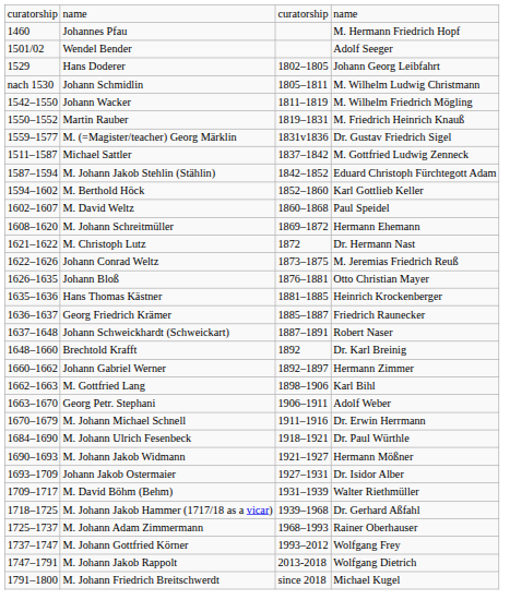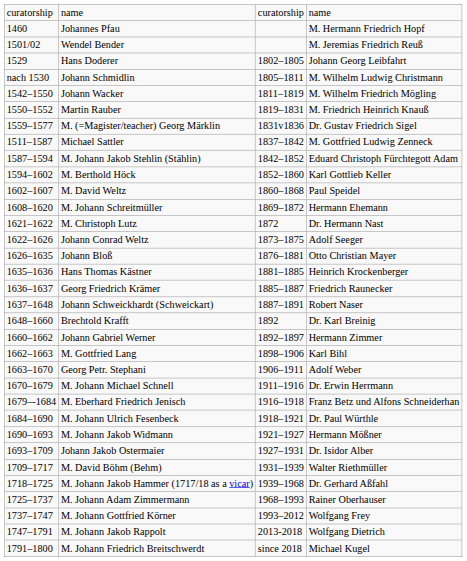 <table class="wikitable" border="1">
 <tr>
 <td>curatorship</td>
 <td>name</td>
 <td>curatorship</td>
 <td>name</td>
 </tr>
 <tr>
 <td>1460</td>
 <td>Johannes Pfau</td>
 <td></td>
 <td>M. Hermann Friedrich Hopf</td>
 </tr>
 <tr>
 <td>1501/02</td>
 <td>Wendel Bender</td>
 <td></td>
-<td>Adolf Seeger</td>
+<td>M. Jeremias Friedrich Reuß</td>
 </tr>
 <tr>
 <td>1529</td>
 <td>Hans Doderer</td>
 <td>1802–1805</td>
 <td>Johann Georg Leibfahrt</td>
 </tr>
 <tr>
 <td>nach 1530</td>
 <td>Johann Schmidlin</td>
 <td>1805–1811</td>
 <td>M. Wilhelm Ludwig Christmann</td>
 </tr>
 <tr>
 <td>1542–1550</td>
 <td>Johann Wacker</td>
 <td>1811–1819</td>
 <td>M. Wilhelm Friedrich Mögling</td>
 </tr>
 <tr>
 <td>1550–1552</td>
 <td>Martin Rauber</td>
 <td>1819–1831</td>
 <td>M. Friedrich Heinrich Knauß</td>
 </tr>
 <tr>
 <td>1559–1577</td>
 <td>M. (=Magister/teacher) Georg Märklin</td>
 <td>1831v1836</td>
 <td>Dr. Gustav Friedrich Sigel</td>
 </tr>
 <tr>
 <td>1511–1587</td>
 <td>Michael Sattler</td>
 <td>1837–1842</td>
 <td>M. Gottfried Ludwig Zenneck</td>
 </tr>
 <tr>
 <td>1587–1594</td>
 <td>M. Johann Jakob Stehlin (Stählin)</td>
 <td>1842–1852</td>
 <td>Eduard Christoph Fürchtegott Adam</td>
 </tr>
 <tr>
 <td>1594–1602</td>
 <td>M. Berthold Höck</td>
 <td>1852–1860</td>
 <td>Karl Gottlieb Keller</td>
 </tr>
 <tr>
 <td>1602–1607</td>
 <td>M. David Weltz</td>
 <td>1860–1868</td>
 <td>Paul Speidel</td>
 </tr>
 <tr>
 <td>1608–1620</td>
 <td>M. Johann Schreitmüller</td>
 <td>1869–1872</td>
 <td>Hermann Ehemann</td>
 </tr>
 <tr>
 <td>1621–1622</td>
 <td>M. Christoph Lutz</td>
 <td>1872</td>
 <td>Dr. Hermann Nast</td>
 </tr>
 <tr>
 <td>1622–1626</td>
 <td>Johann Conrad Weltz</td>
 <td>1873–1875</td>
-<td>M. Jeremias Friedrich Reuß</td>
+<td>Adolf Seeger</td>
 </tr>
 <tr>
 <td>1626–1635</td>
 <td>Johann Bloß</td>
 <td>1876–1881</td>
 <td>Otto Christian Mayer</td>
 </tr>
 <tr>
 <td>1635–1636</td>
 <td>Hans Thomas Kästner</td>
 <td>1881–1885</td>
 <td>Heinrich Krockenberger</td>
 </tr>
 <tr>
 <td>1636–1637</td>
 <td>Georg Friedrich Krämer</td>
 <td>1885–1887</td>
 <td>Friedrich Raunecker</td>
 </tr>
 <tr>
 <td>1637–1648</td>
 <td>Johann Schweickhardt (Schweickart)</td>
 <td>1887–1891</td>
 <td>Robert Naser</td>
 </tr>
 <tr>
 <td>1648–1660</td>
 <td>Brechtold Krafft</td>
 <td>1892</td>
 <td>Dr. Karl Breinig</td>
 </tr>
 <tr>
 <td>1660–1662</td>
 <td>Johann Gabriel Werner</td>
 <td>1892–1897</td>
 <td>Hermann Zimmer</td>
 </tr>
 <tr>
 <td>1662–1663</td>
 <td>M. Gottfried Lang</td>
 <td>1898–1906</td>
 <td>Karl Bihl</td>
 </tr>
 <tr>
 <td>1663–1670</td>
 <td>Georg Petr. Stephani</td>
 <td>1906–1911</td>
 <td>Adolf Weber</td>
 </tr>
 <tr>
 <td>1670–1679</td>
 <td>M. Johann Michael Schnell</td>
 <td>1911–1916</td>
 <td>Dr. Erwin Herrmann</td>
 </tr>
 <tr>
+<td>1679–-1684</td>
+<td>M. Eberhard Friedrich Jenisch</td>
+<td>1916–1918</td>
+<td>Franz Betz und Alfons Schneiderhan</td>
+</tr>
+<tr>
 <td>1684–1690</td>
 <td>M. Johann Ulrich Fesenbeck</td>
 <td>1918–1921</td>
 <td>Dr. Paul Würthle</td>
 </tr>
 <tr>
 <td>1690–1693</td>
 <td>M. Johann Jakob Widmann</td>
 <td>1921–1927</td>
 <td>Hermann Mößner</td>
 </tr>
 <tr>
 <td>1693–1709</td>
 <td>Johann Jakob Ostermaier</td>
 <td>1927–1931</td>
 <td>Dr. Isidor Alber</td>
 </tr>
 <tr>
 <td>1709–1717</td>
 <td>M. David Böhm (Behm)</td>
 <td>1931–1939</td>
 <td>Walter Riethmüller</td>
 </tr>
 <tr>
 <td>1718–1725</td>
 <td>M. Johann Jakob Hammer (1717/18 as a <a href='#'>vicar</a>)</td>
 <td>1939–1968</td>
 <td>Dr. Gerhard Aßfahl</td>
 </tr>
 <tr>
 <td>1725–1737</td>
 <td>M. Johann Adam Zimmermann</td>
 <td>1968–1993</td>
 <td>Rainer Oberhauser</td>
 </tr>
 <tr>
 <td>1737–1747</td>
 <td>M. Johann Gottfried Körner</td>
 <td>1993–2012</td>
 <td>Wolfgang Frey</td>
 </tr>
 <tr>
 <td>1747–1791</td>
 <td>M. Johann Jakob Rappolt</td>
 <td>2013-2018</td>
 <td>Wolfgang Dietrich</td>
 </tr>
 <tr>
 <td>1791–1800</td>
 <td>M. Johann Friedrich Breitschwerdt</td>
 <td>since 2018</td>
 <td>Michael Kugel</td>
 </tr>
 </table>
